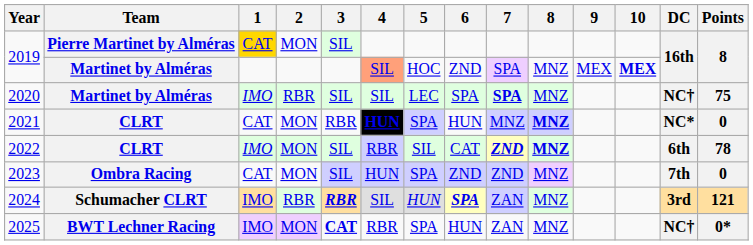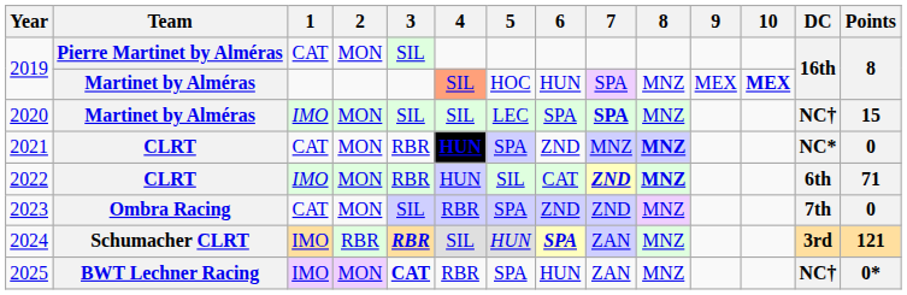 <table class="wikitable" style="text-align:center; font-size:90%">
 <tr>
 <th>Year</th>
 <th>Team</th>
 <th>1</th>
 <th>2</th>
 <th>3</th>
 <th>4</th>
 <th>5</th>
 <th>6</th>
 <th>7</th>
 <th>8</th>
 <th>9</th>
 <th>10</th>
 <th>DC</th>
 <th>Points</th>
 </tr>
 <tr>
 <td rowspan="2"><a href='#'>2019</a></td>
 <th nowrap><a href='#'>Pierre Martinet by Alméras</a></th>
-<td style="background: gold;"><a href='#'>CAT</a></td>
+<td><a href='#'>CAT</a></td>
 <td><a href='#'>MON</a></td>
 <td style="background:#DFFFDF;"><a href='#'>SIL</a><br></td>
 <td></td>
 <td></td>
 <td></td>
 <td></td>
 <td></td>
 <td></td>
 <td></td>
 <th rowspan="2">16th</th>
 <th rowspan="2">8</th>
 </tr>
 <tr>
 <th nowrap><a href='#'>Martinet by Alméras</a></th>
 <td></td>
 <td></td>
 <td></td>
 <td style="background: lightsalmon;"><a href='#'>SIL</a></td>
 <td><a href='#'>HOC</a></td>
-<td><a href='#'>ZND</a></td>
+<td><a href='#'>HUN</a></td>
 <td style="background:#EFCFFF;"><a href='#'>SPA</a><br></td>
 <td><a href='#'>MNZ</a></td>
 <td><a href='#'>MEX</a></td>
 <td><strong><a href='#'>MEX</a></strong></td>
 </tr>
 <tr>
 <td><a href='#'>2020</a></td>
 <th nowrap><a href='#'>Martinet by Alméras</a></th>
 <td style="background:#DFFFDF;"><em><a href='#'>IMO</a></em><br></td>
-<td style="background:#DFFFDF;"><a href='#'>RBR</a><br></td>
+<td style="background:#DFFFDF;"><a href='#'>MON</a><br></td>
 <td style="background:#DFFFDF;"><a href='#'>SIL</a><br></td>
 <td style="background:#DFFFDF;"><a href='#'>SIL</a><br></td>
 <td style="background:#DFFFDF;"><a href='#'>LEC</a><br></td>
 <td style="background:#DFFFDF;"><a href='#'>SPA</a><br></td>
 <td style="background:#DFFFDF;"><strong><a href='#'>SPA</a><br></strong></td>
 <td style="background:#DFFFDF;"><a href='#'>MNZ</a><br></td>
 <td></td>
 <td></td>
 <th>NC†</th>
-<th>75</th>
+<th>15</th>
 </tr>
 <tr>
 <td><a href='#'>2021</a></td>
 <th nowrap><a href='#'>CLRT</a></th>
 <td><a href='#'>CAT</a></td>
 <td><a href='#'>MON</a></td>
 <td><a href='#'>RBR</a></td>
 <td style="background:#000000; color:white;"><strong><a href='#'><span>HUN</span></a></strong><br></td>
 <td style="background:#CFCFFF"><a href='#'>SPA</a><br></td>
-<td><a href='#'>HUN</a></td>
+<td><a href='#'>ZND</a></td>
 <td style="background:#CFCFFF"><a href='#'>MNZ</a><br></td>
 <td style="background:#CFCFFF"><strong><a href='#'>MNZ</a><br></strong></td>
 <td></td>
 <td></td>
 <th>NC*</th>
 <th>0</th>
 </tr>
 <tr>
 <td><a href='#'>2022</a></td>
 <th nowrap><a href='#'>CLRT</a></th>
 <td style="background:#DFFFDF;"><em><a href='#'>IMO</a></em><br></td>
 <td style="background:#DFFFDF;"><a href='#'>MON</a><br></td>
-<td style="background:#DFFFDF;"><a href='#'>SIL</a><br></td>
-<td style="background:#CFCFFF;"><a href='#'>RBR</a><br></td>
+<td style="background:#DFFFDF;"><a href='#'>RBR</a><br></td>
+<td style="background:#CFCFFF;"><a href='#'>HUN</a><br></td>
 <td style="background:#DFFFDF;"><a href='#'>SIL</a><br></td>
 <td style="background:#DFFFDF;"><a href='#'>CAT</a><br></td>
 <td style="background:#FFFFBF;"><strong><em><a href='#'>ZND</a></em></strong><br></td>
 <td style="background:#DFFFDF;"><strong><a href='#'>MNZ</a></strong><br></td>
 <td></td>
 <td></td>
 <th>6th</th>
-<th>78</th>
+<th>71</th>
 </tr>
 <tr>
 <td><a href='#'>2023</a></td>
 <th nowrap><a href='#'>Ombra Racing</a></th>
 <td><a href='#'>CAT</a></td>
 <td><a href='#'>MON</a></td>
 <td style="background:#CFCFFF;"><a href='#'>SIL</a><br></td>
-<td style="background:#CFCFFF;"><a href='#'>HUN</a><br></td>
+<td style="background:#CFCFFF;"><a href='#'>RBR</a><br></td>
 <td style="background:#CFCFFF;"><a href='#'>SPA</a><br></td>
 <td style="background:#CFCFFF;"><a href='#'>ZND</a><br></td>
 <td style="background:#CFCFFF;"><a href='#'>ZND</a><br></td>
 <td style="background:#EFCFFF;"><a href='#'>MNZ</a><br></td>
 <td></td>
 <td></td>
 <th>7th</th>
 <th>0</th>
 </tr>
 <tr>
 <td><a href='#'>2024</a></td>
 <th nowrap>Schumacher <a href='#'>CLRT</a></th>
 <td style="background:#FFDF9F;"><a href='#'>IMO</a><br></td>
 <td style="background:#DFFFDF;"><a href='#'>RBR</a><br></td>
 <td style="background:#FFDF9F;"><strong><em><a href='#'>RBR</a></em></strong><br></td>
 <td style="background:#DFDFDF;"><a href='#'>SIL</a><br></td>
 <td style="background:#DFDFDF;"><em><a href='#'>HUN</a></em><br></td>
 <td style="background:#FFFFBF;"><strong><em><a href='#'>SPA</a></em></strong><br></td>
 <td style="background:#CFCFFF;"><a href='#'>ZAN</a><br></td>
 <td style="background:#DFFFDF;"><a href='#'>MNZ</a><br></td>
 <td></td>
 <td></td>
 <th style="background:#FFDF9F;">3rd</th>
 <th style="background:#FFDF9F;">121</th>
 </tr>
 <tr>
 <td><a href='#'>2025</a></td>
 <th nowrap><a href='#'>BWT Lechner Racing</a></th>
 <td style="background:#EFCFFF;"><a href='#'>IMO</a><br></td>
 <td style="background:#EFCFFF;"><a href='#'>MON</a><br></td>
 <td style="background:#;"><strong><a href='#'>CAT</a></strong></td>
 <td style="background:#;"><a href='#'>RBR</a></td>
 <td style="background:#;"><a href='#'>SPA</a></td>
 <td style="background:#;"><a href='#'>HUN</a></td>
 <td style="background:#;"><a href='#'>ZAN</a></td>
 <td style="background:#;"><a href='#'>MNZ</a></td>
 <td></td>
 <td></td>
 <th>NC†</th>
 <th>0*</th>
 </tr>
 </table>
